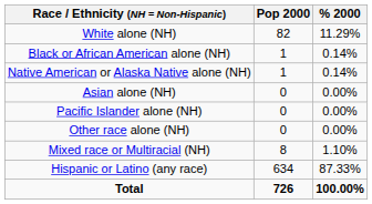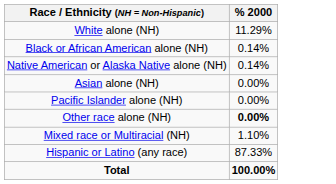 <table class="wikitable" style="text-align:center;">
 <tr>
 <th>Race / Ethnicity <small>(<em>NH = Non-Hispanic</em>)</small></th>
-<th>Pop 2000</th>
 <th>% 2000</th>
 </tr>
 <tr>
 <td><a href='#'>White</a> alone (NH)</td>
-<td>82</td>
 <td>11.29%</td>
 </tr>
 <tr>
 <td><a href='#'>Black or African American</a> alone (NH)</td>
-<td>1</td>
 <td>0.14%</td>
 </tr>
 <tr>
 <td><a href='#'>Native American</a> or <a href='#'>Alaska Native</a> alone (NH)</td>
-<td>1</td>
 <td>0.14%</td>
 </tr>
 <tr>
 <td><a href='#'>Asian</a> alone (NH)</td>
-<td>0</td>
 <td>0.00%</td>
 </tr>
 <tr>
 <td><a href='#'>Pacific Islander</a> alone (NH)</td>
-<td>0</td>
 <td>0.00%</td>
 </tr>
 <tr>
 <td><a href='#'>Other race</a> alone (NH)</td>
-<td>0</td>
-<td>0.00%</td>
+<td><strong>0.00%</strong></td>
 </tr>
 <tr>
 <td><a href='#'>Mixed race or Multiracial</a> (NH)</td>
-<td>8</td>
 <td>1.10%</td>
 </tr>
 <tr>
 <td><a href='#'>Hispanic or Latino</a> (any race)</td>
-<td>634</td>
 <td>87.33%</td>
 </tr>
 <tr>
 <td><strong>Total</strong></td>
-<td><strong>726</strong></td>
 <td><strong>100.00%</strong></td>
 </tr>
 </table>
